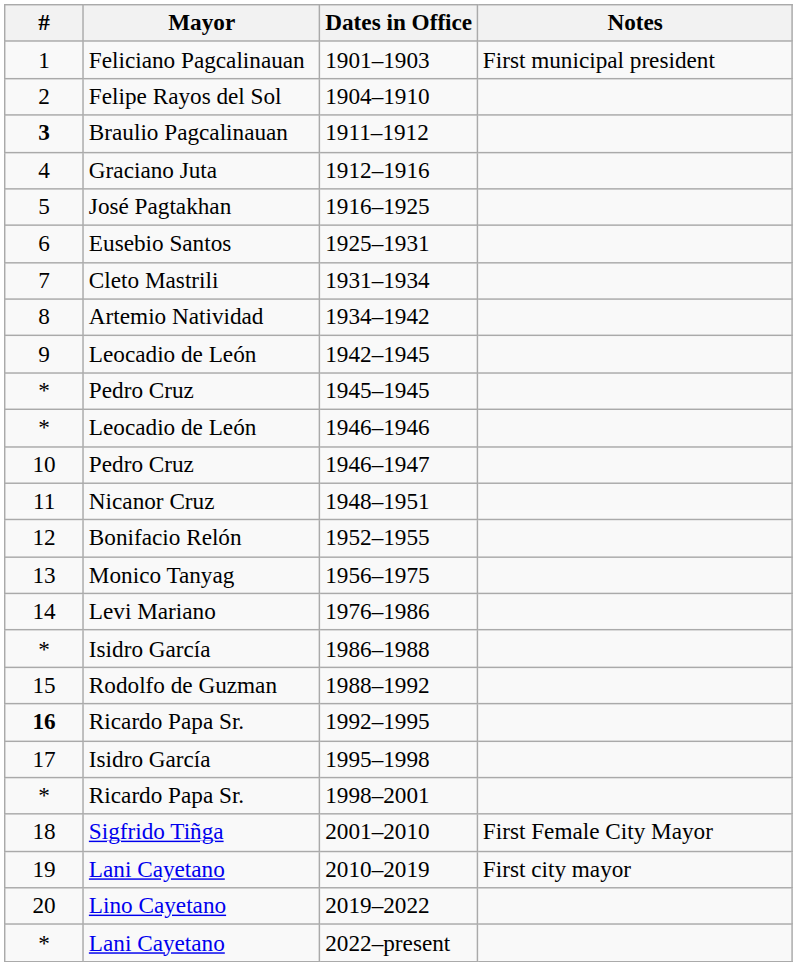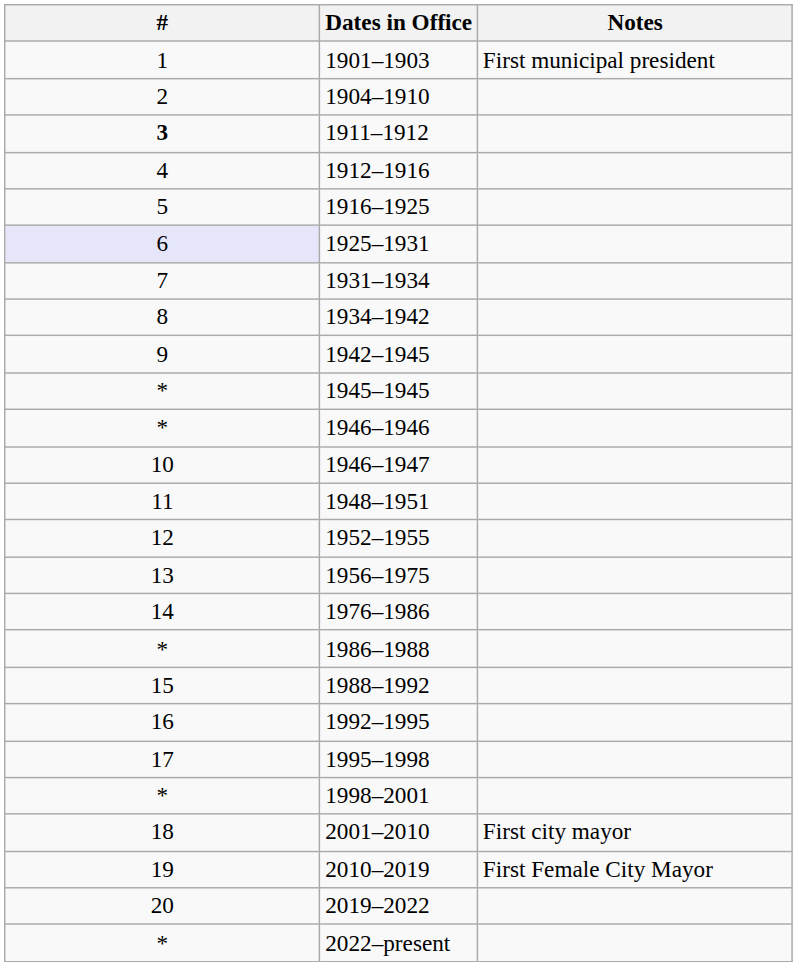 <table class="wikitable">
 <tr align=center valign=top>
 <th>#</th>
-<th width = "30%">Mayor</th>
 <th width = "20%">Dates in Office</th>
 <th width = "40%">Notes</th>
 </tr>
 <tr>
 <td align=center>1</td>
-<td>Feliciano Pagcalinauan</td>
 <td>1901–1903</td>
 <td>First municipal president</td>
 </tr>
 <tr>
 <td align=center>2</td>
-<td>Felipe Rayos del Sol</td>
 <td>1904–1910</td>
 <td></td>
 </tr>
 <tr>
 <td align=center><strong>3</strong></td>
-<td>Braulio Pagcalinauan</td>
 <td>1911–1912</td>
 <td></td>
 </tr>
 <tr>
 <td align=center>4</td>
-<td>Graciano Juta</td>
 <td>1912–1916</td>
 <td></td>
 </tr>
 <tr>
 <td align=center>5</td>
-<td>José Pagtakhan</td>
 <td>1916–1925</td>
 <td></td>
 </tr>
 <tr>
-<td align=center>6</td>
-<td>Eusebio Santos</td>
+<td align=center style="background: lavender;">6</td>
 <td>1925–1931</td>
 <td></td>
 </tr>
 <tr>
 <td align=center>7</td>
-<td>Cleto Mastrili</td>
 <td>1931–1934</td>
 <td></td>
 </tr>
 <tr>
 <td align=center>8</td>
-<td>Artemio Natividad</td>
 <td>1934–1942</td>
 <td></td>
 </tr>
 <tr>
 <td align=center>9</td>
-<td>Leocadio de León</td>
 <td>1942–1945</td>
 <td></td>
 </tr>
 <tr>
 <td align=center>*</td>
-<td>Pedro Cruz</td>
 <td>1945–1945</td>
 <td></td>
 </tr>
 <tr>
 <td align=center>*</td>
-<td>Leocadio de León</td>
 <td>1946–1946</td>
 <td></td>
 </tr>
 <tr>
 <td align=center>10</td>
-<td>Pedro Cruz</td>
 <td>1946–1947</td>
 <td></td>
 </tr>
 <tr>
 <td align=center>11</td>
-<td>Nicanor Cruz</td>
 <td>1948–1951</td>
 <td></td>
 </tr>
 <tr>
 <td align=center>12</td>
-<td>Bonifacio Relón</td>
 <td>1952–1955</td>
 <td></td>
 </tr>
 <tr>
 <td align=center>13</td>
-<td>Monico Tanyag</td>
 <td>1956–1975</td>
 <td></td>
 </tr>
 <tr>
 <td align=center>14</td>
-<td>Levi Mariano</td>
 <td>1976–1986</td>
 <td></td>
 </tr>
 <tr>
 <td align=center>*</td>
-<td>Isidro García</td>
 <td>1986–1988</td>
 <td></td>
 </tr>
 <tr>
 <td align=center>15</td>
-<td>Rodolfo de Guzman</td>
 <td>1988–1992</td>
 <td></td>
 </tr>
 <tr>
-<td align=center><strong>16</strong></td>
-<td>Ricardo Papa Sr.</td>
+<td align=center>16</td>
 <td>1992–1995</td>
 <td></td>
 </tr>
 <tr>
 <td align=center>17</td>
-<td>Isidro García</td>
 <td>1995–1998</td>
 <td></td>
 </tr>
 <tr>
 <td align=center>*</td>
-<td>Ricardo Papa Sr.</td>
 <td>1998–2001</td>
 <td></td>
 </tr>
 <tr>
 <td align=center>18</td>
-<td><a href='#'>Sigfrido Tiñga</a></td>
 <td>2001–2010</td>
+<td>First city mayor</td>
+</tr>
+<tr>
+<td align=center>19</td>
+<td>2010–2019</td>
 <td>First Female City Mayor</td>
 </tr>
 <tr>
-<td align=center>19</td>
-<td><a href='#'>Lani Cayetano</a></td>
-<td>2010–2019</td>
-<td>First city mayor</td>
-</tr>
-<tr>
 <td align=center>20</td>
-<td><a href='#'>Lino Cayetano</a></td>
 <td>2019–2022</td>
 <td></td>
 </tr>
 <tr>
 <td align=center>*</td>
-<td><a href='#'>Lani Cayetano</a></td>
 <td>2022–present</td>
 <td></td>
 </tr>
 </table>
